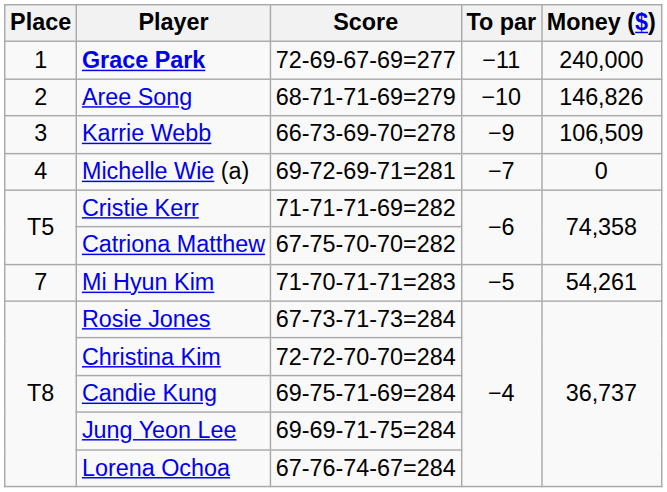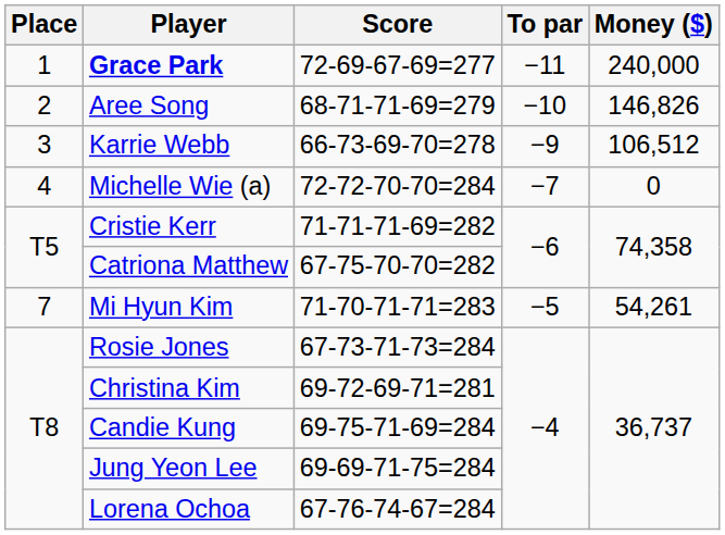 <table class="wikitable">
 <tr>
 <th>Place</th>
 <th>Player</th>
 <th>Score</th>
 <th>To par</th>
 <th>Money (<a href='#'>$</a>)</th>
 </tr>
 <tr>
 <td align=center>1</td>
 <td> <strong><a href='#'>Grace Park</a></strong></td>
 <td>72-69-67-69=277</td>
 <td align=center>−11</td>
 <td align=center>240,000</td>
 </tr>
 <tr>
 <td align=center>2</td>
 <td> <a href='#'>Aree Song</a></td>
 <td>68-71-71-69=279</td>
 <td align=center>−10</td>
 <td align=center>146,826</td>
 </tr>
 <tr>
 <td align=center>3</td>
 <td> <a href='#'>Karrie Webb</a></td>
 <td>66-73-69-70=278</td>
 <td align=center>−9</td>
-<td align=center>106,509</td>
+<td align=center>106,512</td>
 </tr>
 <tr>
 <td align=center>4</td>
 <td> <a href='#'>Michelle Wie</a> (a)</td>
-<td>69-72-69-71=281</td>
+<td>72-72-70-70=284</td>
 <td align=center>−7</td>
 <td align=center>0</td>
 </tr>
 <tr>
 <td align=center rowspan=2>T5</td>
 <td> <a href='#'>Cristie Kerr</a></td>
 <td>71-71-71-69=282</td>
 <td align=center rowspan=2>−6</td>
 <td align=center rowspan=2>74,358</td>
 </tr>
 <tr>
 <td> <a href='#'>Catriona Matthew</a></td>
 <td>67-75-70-70=282</td>
 </tr>
 <tr>
 <td align=center>7</td>
 <td> <a href='#'>Mi Hyun Kim</a></td>
 <td>71-70-71-71=283</td>
 <td align=center>−5</td>
 <td align=center>54,261</td>
 </tr>
 <tr>
 <td align=center rowspan=5>T8</td>
 <td> <a href='#'>Rosie Jones</a></td>
 <td>67-73-71-73=284</td>
 <td align=center rowspan=5>−4</td>
 <td align=center rowspan=5>36,737</td>
 </tr>
 <tr>
 <td> <a href='#'>Christina Kim</a></td>
-<td>72-72-70-70=284</td>
+<td>69-72-69-71=281</td>
 </tr>
 <tr>
 <td> <a href='#'>Candie Kung</a></td>
 <td>69-75-71-69=284</td>
 </tr>
 <tr>
 <td> <a href='#'>Jung Yeon Lee</a></td>
 <td>69-69-71-75=284</td>
 </tr>
 <tr>
 <td> <a href='#'>Lorena Ochoa</a></td>
 <td>67-76-74-67=284</td>
 </tr>
 </table>
